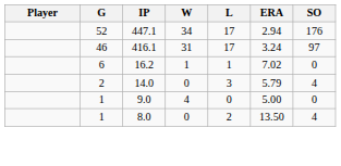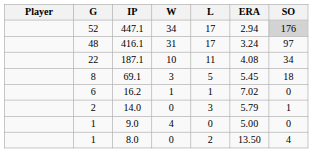 <table class="wikitable sortable">
 <tr>
 <th bgcolor="#DDDDFF" width="16%">Player</th>
 <th bgcolor="#DDDDFF" width="9%">G</th>
 <th bgcolor="#DDDDFF" width="9%">IP</th>
 <th bgcolor="#DDDDFF" width="9%">W</th>
 <th bgcolor="#DDDDFF" width="9%">L</th>
 <th bgcolor="#DDDDFF" width="9%">ERA</th>
 <th bgcolor="#DDDDFF" width="9%">SO</th>
 </tr>
 <tr align="center">
 <td></td>
 <td>52</td>
 <td>447.1</td>
 <td>34</td>
 <td>17</td>
 <td>2.94</td>
-<td>176</td>
+<td style="background: lightgrey;">176</td>
 </tr>
 <tr align="center">
 <td></td>
-<td>46</td>
+<td>48</td>
 <td>416.1</td>
 <td>31</td>
 <td>17</td>
 <td>3.24</td>
 <td>97</td>
+</tr>
+<tr align="center">
+<td></td>
+<td>22</td>
+<td>187.1</td>
+<td>10</td>
+<td>11</td>
+<td>4.08</td>
+<td>34</td>
+</tr>
+<tr align="center">
+<td></td>
+<td>8</td>
+<td>69.1</td>
+<td>3</td>
+<td>5</td>
+<td>5.45</td>
+<td>18</td>
 </tr>
 <tr align="center">
 <td></td>
 <td>6</td>
 <td>16.2</td>
 <td>1</td>
 <td>1</td>
 <td>7.02</td>
 <td>0</td>
 </tr>
 <tr align="center">
 <td></td>
 <td>2</td>
 <td>14.0</td>
 <td>0</td>
 <td>3</td>
 <td>5.79</td>
-<td>4</td>
+<td>1</td>
 </tr>
 <tr align="center">
 <td></td>
 <td>1</td>
 <td>9.0</td>
 <td>4</td>
 <td>0</td>
 <td>5.00</td>
 <td>0</td>
 </tr>
 <tr align="center">
 <td></td>
 <td>1</td>
 <td>8.0</td>
 <td>0</td>
 <td>2</td>
 <td>13.50</td>
 <td>4</td>
 </tr>
 </table>
